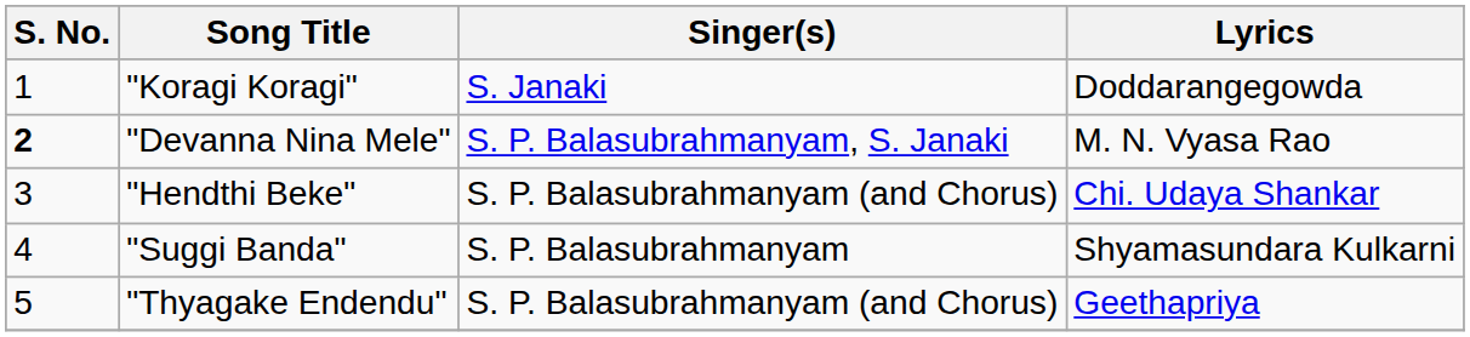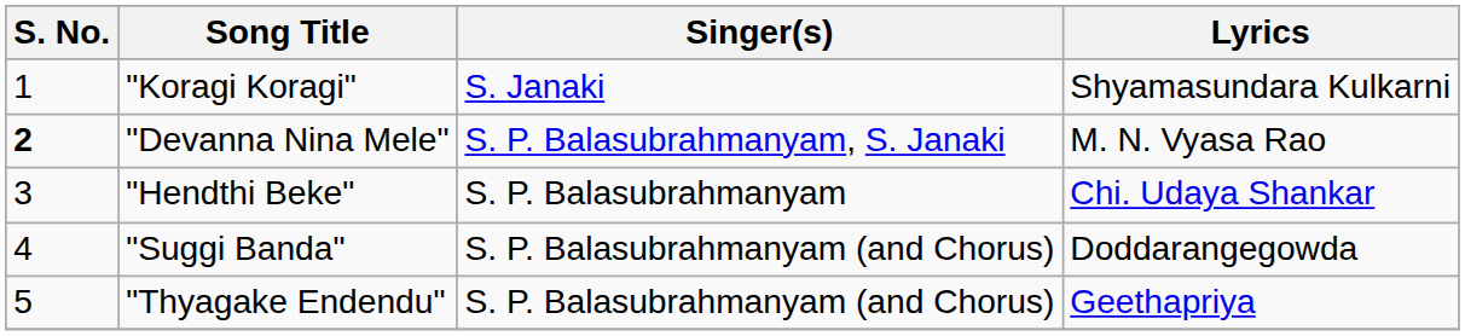 <table class="wikitable">
 <tr>
 <th>S. No.</th>
 <th>Song Title</th>
 <th>Singer(s)</th>
 <th>Lyrics</th>
 </tr>
 <tr>
 <td>1</td>
 <td>"Koragi Koragi"</td>
 <td><a href='#'>S. Janaki</a></td>
-<td>Doddarangegowda</td>
+<td>Shyamasundara Kulkarni</td>
 </tr>
 <tr>
 <td><strong>2</strong></td>
 <td>"Devanna Nina Mele"</td>
 <td><a href='#'>S. P. Balasubrahmanyam</a>, <a href='#'>S. Janaki</a></td>
 <td>M. N. Vyasa Rao</td>
 </tr>
 <tr>
 <td>3</td>
 <td>"Hendthi Beke"</td>
-<td>S. P. Balasubrahmanyam (and Chorus)</td>
+<td>S. P. Balasubrahmanyam</td>
 <td><a href='#'>Chi. Udaya Shankar</a></td>
 </tr>
 <tr>
 <td>4</td>
 <td>"Suggi Banda"</td>
-<td>S. P. Balasubrahmanyam</td>
-<td>Shyamasundara Kulkarni</td>
+<td>S. P. Balasubrahmanyam (and Chorus)</td>
+<td>Doddarangegowda</td>
 </tr>
 <tr>
 <td>5</td>
 <td>"Thyagake Endendu"</td>
 <td>S. P. Balasubrahmanyam (and Chorus)</td>
 <td><a href='#'>Geethapriya</a></td>
 </tr>
 <tr>
 </tr>
 </table>
